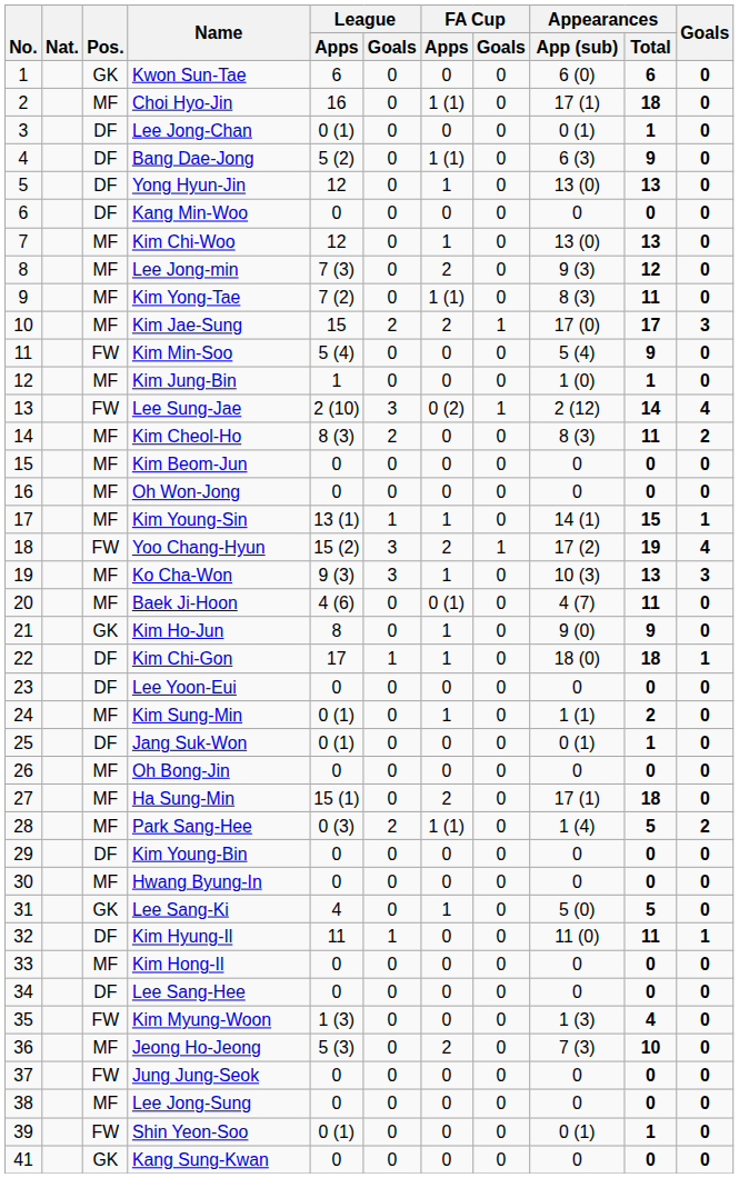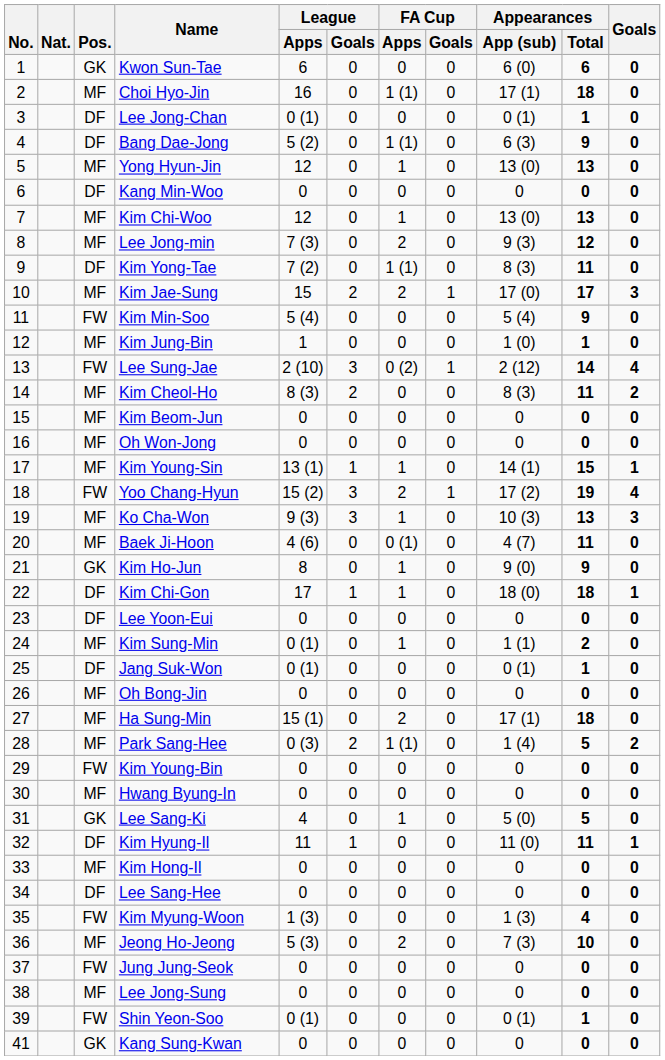 <table class="wikitable" style="font-size: 95%; text-align: center;">
 <tr>
 <th rowspan="2" valign="bottom">No.</th>
 <th rowspan="2" valign="bottom">Nat.</th>
 <th rowspan="2" valign="bottom">Pos.</th>
 <th rowspan="2" width="150">Name</th>
 <th colspan="2" width="80">League</th>
 <th colspan="2" width="80">FA Cup</th>
 <th colspan="2" width="120">Appearances</th>
 <th rowspan="2" width="40">Goals</th>
 </tr>
 <tr>
 <th>Apps</th>
 <th>Goals</th>
 <th>Apps</th>
 <th>Goals</th>
 <th>App (sub)</th>
 <th>Total</th>
 </tr>
 <tr>
 <td>1</td>
 <td></td>
 <td>GK</td>
 <td align="left"><a href='#'>Kwon Sun-Tae</a></td>
 <td>6</td>
 <td>0</td>
 <td>0</td>
 <td>0</td>
 <td>6 (0)</td>
 <td><strong>6</strong></td>
 <td><strong>0</strong></td>
 </tr>
 <tr>
 <td>2</td>
 <td></td>
 <td>MF</td>
 <td align="left"><a href='#'>Choi Hyo-Jin</a></td>
 <td>16</td>
 <td>0</td>
 <td>1 (1)</td>
 <td>0</td>
 <td>17 (1)</td>
 <td><strong>18</strong></td>
 <td><strong>0</strong></td>
 </tr>
 <tr>
 <td>3</td>
 <td></td>
 <td>DF</td>
 <td align="left"><a href='#'>Lee Jong-Chan</a></td>
 <td>0 (1)</td>
 <td>0</td>
 <td>0</td>
 <td>0</td>
 <td>0 (1)</td>
 <td><strong>1</strong></td>
 <td><strong>0</strong></td>
 </tr>
 <tr>
 <td>4</td>
 <td></td>
 <td>DF</td>
 <td align="left"><a href='#'>Bang Dae-Jong</a></td>
 <td>5 (2)</td>
 <td>0</td>
 <td>1 (1)</td>
 <td>0</td>
 <td>6 (3)</td>
 <td><strong>9</strong></td>
 <td><strong>0</strong></td>
 </tr>
 <tr>
 <td>5</td>
 <td></td>
-<td>DF</td>
+<td>MF</td>
 <td align="left"><a href='#'>Yong Hyun-Jin</a></td>
 <td>12</td>
 <td>0</td>
 <td>1</td>
 <td>0</td>
 <td>13 (0)</td>
 <td><strong>13</strong></td>
 <td><strong>0</strong></td>
 </tr>
 <tr>
 <td>6</td>
 <td></td>
 <td>DF</td>
 <td align="left"><a href='#'>Kang Min-Woo</a></td>
 <td>0</td>
 <td>0</td>
 <td>0</td>
 <td>0</td>
 <td>0</td>
 <td><strong>0</strong></td>
 <td><strong>0</strong></td>
 </tr>
 <tr>
 <td>7</td>
 <td></td>
 <td>MF</td>
 <td align="left"><a href='#'>Kim Chi-Woo</a></td>
 <td>12</td>
 <td>0</td>
 <td>1</td>
 <td>0</td>
 <td>13 (0)</td>
 <td><strong>13</strong></td>
 <td><strong>0</strong></td>
 </tr>
 <tr>
 <td>8</td>
 <td></td>
 <td>MF</td>
 <td align="left"><a href='#'>Lee Jong-min</a></td>
 <td>7 (3)</td>
 <td>0</td>
 <td>2</td>
 <td>0</td>
 <td>9 (3)</td>
 <td><strong>12</strong></td>
 <td><strong>0</strong></td>
 </tr>
 <tr>
 <td>9</td>
 <td></td>
-<td>MF</td>
+<td>DF</td>
 <td align="left"><a href='#'>Kim Yong-Tae</a></td>
 <td>7 (2)</td>
 <td>0</td>
 <td>1 (1)</td>
 <td>0</td>
 <td>8 (3)</td>
 <td><strong>11</strong></td>
 <td><strong>0</strong></td>
 </tr>
 <tr>
 <td>10</td>
 <td></td>
 <td>MF</td>
 <td align="left"><a href='#'>Kim Jae-Sung</a></td>
 <td>15</td>
 <td>2</td>
 <td>2</td>
 <td>1</td>
 <td>17 (0)</td>
 <td><strong>17</strong></td>
 <td><strong>3</strong></td>
 </tr>
 <tr>
 <td>11</td>
 <td></td>
 <td>FW</td>
 <td align="left"><a href='#'>Kim Min-Soo</a></td>
 <td>5 (4)</td>
 <td>0</td>
 <td>0</td>
 <td>0</td>
 <td>5 (4)</td>
 <td><strong>9</strong></td>
 <td><strong>0</strong></td>
 </tr>
 <tr>
 <td>12</td>
 <td></td>
 <td>MF</td>
 <td align="left"><a href='#'>Kim Jung-Bin</a></td>
 <td>1</td>
 <td>0</td>
 <td>0</td>
 <td>0</td>
 <td>1 (0)</td>
 <td><strong>1</strong></td>
 <td><strong>0</strong></td>
 </tr>
 <tr>
 <td>13</td>
 <td></td>
 <td>FW</td>
 <td align="left"><a href='#'>Lee Sung-Jae</a></td>
 <td>2 (10)</td>
 <td>3</td>
 <td>0 (2)</td>
 <td>1</td>
 <td>2 (12)</td>
 <td><strong>14</strong></td>
 <td><strong>4</strong></td>
 </tr>
 <tr>
 <td>14</td>
 <td></td>
 <td>MF</td>
 <td align="left"><a href='#'>Kim Cheol-Ho</a></td>
 <td>8 (3)</td>
 <td>2</td>
 <td>0</td>
 <td>0</td>
 <td>8 (3)</td>
 <td><strong>11</strong></td>
 <td><strong>2</strong></td>
 </tr>
 <tr>
 <td>15</td>
 <td></td>
 <td>MF</td>
 <td align="left"><a href='#'>Kim Beom-Jun</a></td>
 <td>0</td>
 <td>0</td>
 <td>0</td>
 <td>0</td>
 <td>0</td>
 <td><strong>0</strong></td>
 <td><strong>0</strong></td>
 </tr>
 <tr>
 <td>16</td>
 <td></td>
 <td>MF</td>
 <td align="left"><a href='#'>Oh Won-Jong</a></td>
 <td>0</td>
 <td>0</td>
 <td>0</td>
 <td>0</td>
 <td>0</td>
 <td><strong>0</strong></td>
 <td><strong>0</strong></td>
 </tr>
 <tr>
 <td>17</td>
 <td></td>
 <td>MF</td>
 <td align="left"><a href='#'>Kim Young-Sin</a></td>
 <td>13 (1)</td>
 <td>1</td>
 <td>1</td>
 <td>0</td>
 <td>14 (1)</td>
 <td><strong>15</strong></td>
 <td><strong>1</strong></td>
 </tr>
 <tr>
 <td>18</td>
 <td></td>
 <td>FW</td>
 <td align="left"><a href='#'>Yoo Chang-Hyun</a></td>
 <td>15 (2)</td>
 <td>3</td>
 <td>2</td>
 <td>1</td>
 <td>17 (2)</td>
 <td><strong>19</strong></td>
 <td><strong>4</strong></td>
 </tr>
 <tr>
 <td>19</td>
 <td></td>
 <td>MF</td>
 <td align="left"><a href='#'>Ko Cha-Won</a></td>
 <td>9 (3)</td>
 <td>3</td>
 <td>1</td>
 <td>0</td>
 <td>10 (3)</td>
 <td><strong>13</strong></td>
 <td><strong>3</strong></td>
 </tr>
 <tr>
 <td>20</td>
 <td></td>
 <td>MF</td>
 <td align="left"><a href='#'>Baek Ji-Hoon</a></td>
 <td>4 (6)</td>
 <td>0</td>
 <td>0 (1)</td>
 <td>0</td>
 <td>4 (7)</td>
 <td><strong>11</strong></td>
 <td><strong>0</strong></td>
 </tr>
 <tr>
 <td>21</td>
 <td></td>
 <td>GK</td>
 <td align="left"><a href='#'>Kim Ho-Jun</a></td>
 <td>8</td>
 <td>0</td>
 <td>1</td>
 <td>0</td>
 <td>9 (0)</td>
 <td><strong>9</strong></td>
 <td><strong>0</strong></td>
 </tr>
 <tr>
 <td>22</td>
 <td></td>
 <td>DF</td>
 <td align="left"><a href='#'>Kim Chi-Gon</a></td>
 <td>17</td>
 <td>1</td>
 <td>1</td>
 <td>0</td>
 <td>18 (0)</td>
 <td><strong>18</strong></td>
 <td><strong>1</strong></td>
 </tr>
 <tr>
 <td>23</td>
 <td></td>
 <td>DF</td>
 <td align="left"><a href='#'>Lee Yoon-Eui</a></td>
 <td>0</td>
 <td>0</td>
 <td>0</td>
 <td>0</td>
 <td>0</td>
 <td><strong>0</strong></td>
 <td><strong>0</strong></td>
 </tr>
 <tr>
 <td>24</td>
 <td></td>
 <td>MF</td>
 <td align="left"><a href='#'>Kim Sung-Min</a></td>
 <td>0 (1)</td>
 <td>0</td>
 <td>1</td>
 <td>0</td>
 <td>1 (1)</td>
 <td><strong>2</strong></td>
 <td><strong>0</strong></td>
 </tr>
 <tr>
 <td>25</td>
 <td></td>
 <td>DF</td>
 <td align="left"><a href='#'>Jang Suk-Won</a></td>
 <td>0 (1)</td>
 <td>0</td>
 <td>0</td>
 <td>0</td>
 <td>0 (1)</td>
 <td><strong>1</strong></td>
 <td><strong>0</strong></td>
 </tr>
 <tr>
 <td>26</td>
 <td></td>
 <td>MF</td>
 <td align="left"><a href='#'>Oh Bong-Jin</a></td>
 <td>0</td>
 <td>0</td>
 <td>0</td>
 <td>0</td>
 <td>0</td>
 <td><strong>0</strong></td>
 <td><strong>0</strong></td>
 </tr>
 <tr>
 <td>27</td>
 <td></td>
 <td>MF</td>
 <td align="left"><a href='#'>Ha Sung-Min</a></td>
 <td>15 (1)</td>
 <td>0</td>
 <td>2</td>
 <td>0</td>
 <td>17 (1)</td>
 <td><strong>18</strong></td>
 <td><strong>0</strong></td>
 </tr>
 <tr>
 <td>28</td>
 <td></td>
 <td>MF</td>
 <td align="left"><a href='#'>Park Sang-Hee</a></td>
 <td>0 (3)</td>
 <td>2</td>
 <td>1 (1)</td>
 <td>0</td>
 <td>1 (4)</td>
 <td><strong>5</strong></td>
 <td><strong>2</strong></td>
 </tr>
 <tr>
 <td>29</td>
 <td></td>
-<td>DF</td>
+<td>FW</td>
 <td align="left"><a href='#'>Kim Young-Bin</a></td>
 <td>0</td>
 <td>0</td>
 <td>0</td>
 <td>0</td>
 <td>0</td>
 <td><strong>0</strong></td>
 <td><strong>0</strong></td>
 </tr>
 <tr>
 <td>30</td>
 <td></td>
 <td>MF</td>
 <td align="left"><a href='#'>Hwang Byung-In</a></td>
 <td>0</td>
 <td>0</td>
 <td>0</td>
 <td>0</td>
 <td>0</td>
 <td><strong>0</strong></td>
 <td><strong>0</strong></td>
 </tr>
 <tr>
 <td>31</td>
 <td></td>
 <td>GK</td>
 <td align="left"><a href='#'>Lee Sang-Ki</a></td>
 <td>4</td>
 <td>0</td>
 <td>1</td>
 <td>0</td>
 <td>5 (0)</td>
 <td><strong>5</strong></td>
 <td><strong>0</strong></td>
 </tr>
 <tr>
 <td>32</td>
 <td></td>
 <td>DF</td>
 <td align="left"><a href='#'>Kim Hyung-Il</a></td>
 <td>11</td>
 <td>1</td>
 <td>0</td>
 <td>0</td>
 <td>11 (0)</td>
 <td><strong>11</strong></td>
 <td><strong>1</strong></td>
 </tr>
 <tr>
 <td>33</td>
 <td></td>
 <td>MF</td>
 <td align="left"><a href='#'>Kim Hong-Il</a></td>
 <td>0</td>
 <td>0</td>
 <td>0</td>
 <td>0</td>
 <td>0</td>
 <td><strong>0</strong></td>
 <td><strong>0</strong></td>
 </tr>
 <tr>
 <td>34</td>
 <td></td>
 <td>DF</td>
 <td align="left"><a href='#'>Lee Sang-Hee</a></td>
 <td>0</td>
 <td>0</td>
 <td>0</td>
 <td>0</td>
 <td>0</td>
 <td><strong>0</strong></td>
 <td><strong>0</strong></td>
 </tr>
 <tr>
 <td>35</td>
 <td></td>
 <td>FW</td>
 <td align="left"><a href='#'>Kim Myung-Woon</a></td>
 <td>1 (3)</td>
 <td>0</td>
 <td>0</td>
 <td>0</td>
 <td>1 (3)</td>
 <td><strong>4</strong></td>
 <td><strong>0</strong></td>
 </tr>
 <tr>
 <td>36</td>
 <td></td>
 <td>MF</td>
 <td align="left"><a href='#'>Jeong Ho-Jeong</a></td>
 <td>5 (3)</td>
 <td>0</td>
 <td>2</td>
 <td>0</td>
 <td>7 (3)</td>
 <td><strong>10</strong></td>
 <td><strong>0</strong></td>
 </tr>
 <tr>
 <td>37</td>
 <td></td>
 <td>FW</td>
 <td align="left"><a href='#'>Jung Jung-Seok</a></td>
 <td>0</td>
 <td>0</td>
 <td>0</td>
 <td>0</td>
 <td>0</td>
 <td><strong>0</strong></td>
 <td><strong>0</strong></td>
 </tr>
 <tr>
 <td>38</td>
 <td></td>
 <td>MF</td>
 <td align="left"><a href='#'>Lee Jong-Sung</a></td>
 <td>0</td>
 <td>0</td>
 <td>0</td>
 <td>0</td>
 <td>0</td>
 <td><strong>0</strong></td>
 <td><strong>0</strong></td>
 </tr>
 <tr>
 <td>39</td>
 <td></td>
 <td>FW</td>
 <td align="left"><a href='#'>Shin Yeon-Soo</a></td>
 <td>0 (1)</td>
 <td>0</td>
 <td>0</td>
 <td>0</td>
 <td>0 (1)</td>
 <td><strong>1</strong></td>
 <td><strong>0</strong></td>
 </tr>
 <tr>
 <td>41</td>
 <td></td>
 <td>GK</td>
 <td align="left"><a href='#'>Kang Sung-Kwan</a></td>
 <td>0</td>
 <td>0</td>
 <td>0</td>
 <td>0</td>
 <td>0</td>
 <td><strong>0</strong></td>
 <td><strong>0</strong></td>
 </tr>
 </table>
